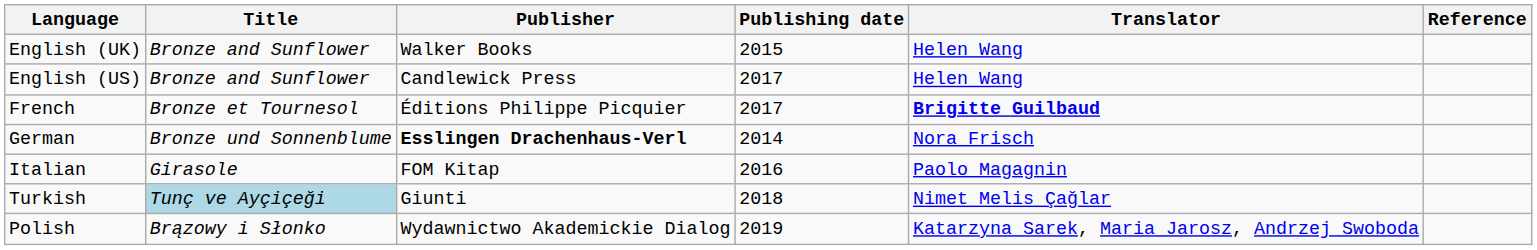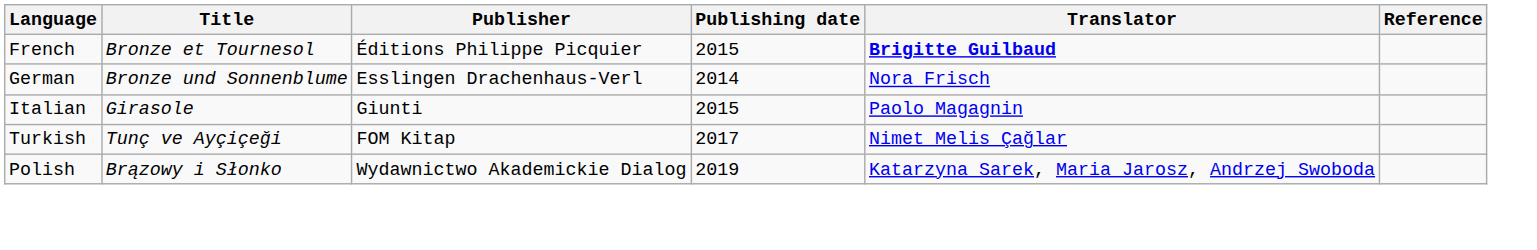 <table class="wikitable">
 <tr>
 <th>Language</th>
 <th>Title</th>
 <th>Publisher</th>
 <th>Publishing date</th>
 <th>Translator</th>
 <th>Reference</th>
 </tr>
 <tr>
-<td>English (UK)</td>
-<td><em>Bronze and Sunflower</em></td>
-<td>Walker Books</td>
-<td>2015</td>
-<td><a href='#'>Helen Wang</a></td>
-<td></td>
-</tr>
-<tr>
-<td>English (US)</td>
-<td><em>Bronze and Sunflower</em></td>
-<td>Candlewick Press</td>
-<td>2017</td>
-<td><a href='#'>Helen Wang</a></td>
-<td></td>
-</tr>
-<tr>
 <td>French</td>
 <td><em>Bronze et Tournesol</em></td>
 <td>Éditions Philippe Picquier</td>
-<td>2017</td>
+<td>2015</td>
 <td><strong><a href='#'>Brigitte Guilbaud</a></strong></td>
 <td></td>
 </tr>
 <tr>
 <td>German</td>
 <td><em>Bronze und Sonnenblume</em></td>
-<td><strong>Esslingen Drachenhaus-Verl</strong></td>
+<td>Esslingen Drachenhaus-Verl</td>
 <td>2014</td>
 <td><a href='#'>Nora Frisch</a></td>
 <td></td>
 </tr>
 <tr>
 <td>Italian</td>
 <td><em>Girasole</em></td>
-<td>FOM Kitap</td>
-<td>2016</td>
+<td>Giunti</td>
+<td>2015</td>
 <td><a href='#'>Paolo Magagnin</a></td>
 <td></td>
 </tr>
 <tr>
 <td>Turkish</td>
-<td style="background: lightblue;"><em>Tunç ve Ayçiçeği</em></td>
-<td>Giunti</td>
-<td>2018</td>
+<td><em>Tunç ve Ayçiçeği</em></td>
+<td>FOM Kitap</td>
+<td>2017</td>
 <td><a href='#'>Nimet Melis Çağlar</a></td>
 <td></td>
 </tr>
 <tr>
 <td>Polish</td>
 <td><em>Brązowy i Słonko</em></td>
 <td>Wydawnictwo Akademickie Dialog</td>
 <td>2019</td>
 <td><a href='#'>Katarzyna Sarek</a>, <a href='#'>Maria Jarosz</a>, <a href='#'>Andrzej Swoboda</a></td>
 <td></td>
 </tr>
 </table>
